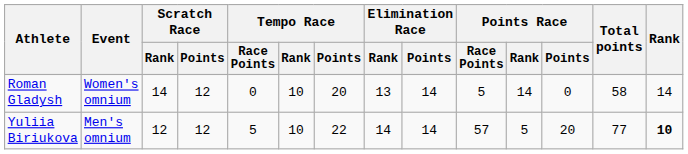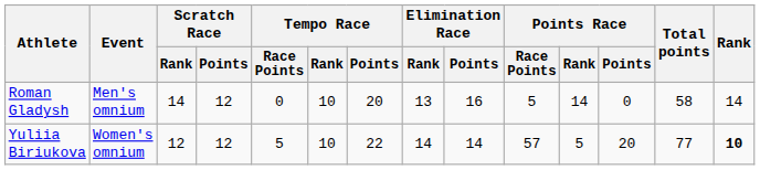 <table class="wikitable" style="font-size:90%">
 <tr>
 <th rowspan="2">Athlete</th>
 <th rowspan="2">Event</th>
 <th colspan=2>Scratch Race</th>
 <th colspan=3>Tempo Race</th>
 <th colspan=2>Elimination Race</th>
 <th colspan=3>Points Race</th>
 <th rowspan=2>Total points</th>
 <th rowspan=2>Rank</th>
 </tr>
 <tr style="font-size:95%">
 <th>Rank</th>
 <th>Points</th>
 <th>Race Points</th>
 <th>Rank</th>
 <th>Points</th>
 <th>Rank</th>
 <th>Points</th>
 <th>Race Points</th>
 <th>Rank</th>
 <th>Points</th>
 </tr>
 <tr align=center>
 <td align=left><a href='#'>Roman Gladysh</a></td>
-<td align=left><a href='#'>Women's omnium</a></td>
+<td align=left><a href='#'>Men's omnium</a></td>
 <td>14</td>
 <td>12</td>
 <td>0</td>
 <td>10</td>
 <td>20</td>
 <td>13</td>
-<td>14</td>
+<td>16</td>
 <td>5</td>
 <td>14</td>
 <td>0</td>
 <td>58</td>
 <td>14</td>
 </tr>
 <tr align=center>
 <td align=left><a href='#'>Yuliia Biriukova</a></td>
-<td align=left><a href='#'>Men's omnium</a></td>
+<td align=left><a href='#'>Women's omnium</a></td>
 <td>12</td>
 <td>12</td>
 <td>5</td>
 <td>10</td>
 <td>22</td>
 <td>14</td>
 <td>14</td>
 <td>57</td>
 <td>5</td>
 <td>20</td>
 <td>77</td>
 <td><strong>10</strong></td>
 </tr>
 </table>
